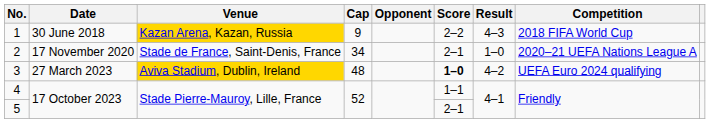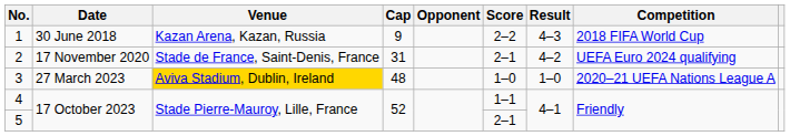 <table class="wikitable sortable">
 <tr>
 <th scope="col">No.</th>
 <th scope="col">Date</th>
 <th scope="col">Venue</th>
 <th scope="col">Cap</th>
 <th scope="col">Opponent</th>
 <th scope="col">Score</th>
 <th scope="col">Result</th>
 <th scope="col">Competition</th>
 <th scope="col" class="unsortable"></th>
 </tr>
 <tr>
 <td style="text-align: center;">1</td>
 <td>30 June 2018</td>
-<td style="background: gold;"><a href='#'>Kazan Arena</a>, Kazan, Russia</td>
+<td><a href='#'>Kazan Arena</a>, Kazan, Russia</td>
 <td style="text-align: center;">9</td>
 <td></td>
 <td style="text-align: center;">2–2</td>
 <td style="text-align: center;">4–3</td>
 <td><a href='#'>2018 FIFA World Cup</a></td>
 <td style="text-align: center;"></td>
 </tr>
 <tr>
 <td style="text-align: center;">2</td>
 <td>17 November 2020</td>
 <td><a href='#'>Stade de France</a>, Saint-Denis, France</td>
-<td style="text-align: center;">34</td>
+<td style="text-align: center;">31</td>
 <td></td>
 <td style="text-align: center;">2–1</td>
-<td style="text-align: center;">1–0</td>
-<td><a href='#'>2020–21 UEFA Nations League A</a></td>
+<td style="text-align: center;">4–2</td>
+<td><a href='#'>UEFA Euro 2024 qualifying</a></td>
 <td style="text-align: center;"></td>
 </tr>
 <tr>
 <td style="text-align: center;">3</td>
 <td>27 March 2023</td>
 <td style="background: gold;"><a href='#'>Aviva Stadium</a>, Dublin, Ireland</td>
 <td style="text-align: center;">48</td>
 <td></td>
-<td style="text-align: center;"><strong>1–0</strong></td>
-<td style="text-align: center;">4–2</td>
-<td><a href='#'>UEFA Euro 2024 qualifying</a></td>
+<td style="text-align: center;">1–0</td>
+<td style="text-align: center;">1–0</td>
+<td><a href='#'>2020–21 UEFA Nations League A</a></td>
 <td style="text-align: center;"></td>
 </tr>
 <tr>
 <td scope=row style=text-align:center>4</td>
 <td rowspan=2>17 October 2023</td>
 <td rowspan=2><a href='#'>Stade Pierre-Mauroy</a>, Lille, France</td>
 <td rowspan=2 align=center>52</td>
 <td rowspan=2></td>
 <td align=center>1–1</td>
 <td rowspan=2 align=center>4–1</td>
 <td rowspan=2><a href='#'>Friendly</a></td>
 <td rowspan="2" align="center"></td>
 </tr>
 <tr>
 <td scope=row style=text-align:center>5</td>
 <td align=center>2–1</td>
 </tr>
 </table>
